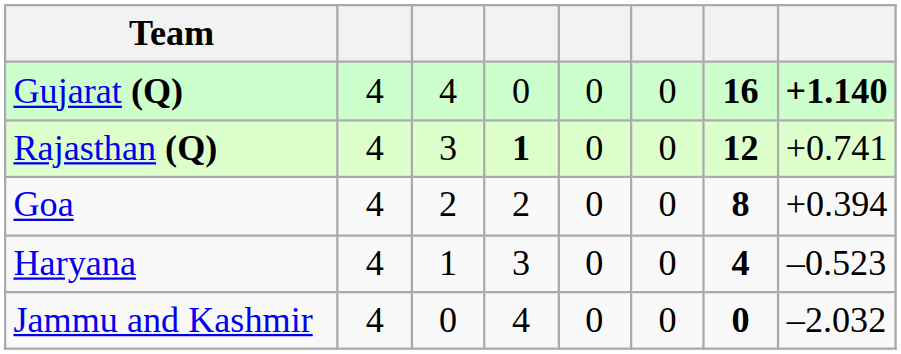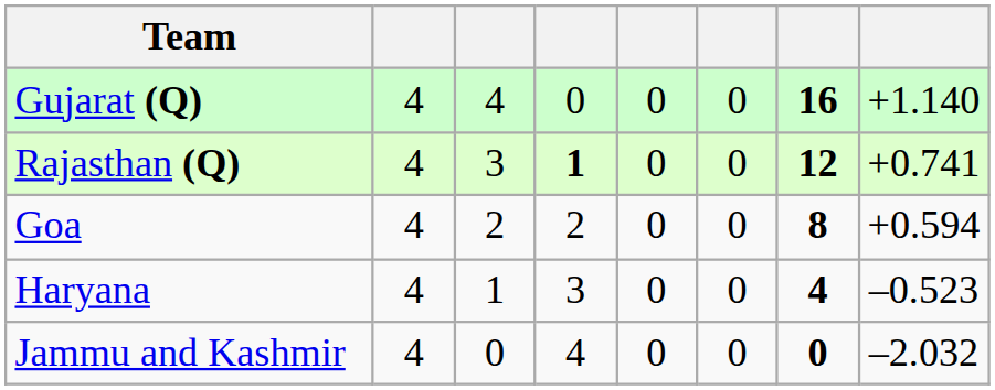 <table class="wikitable" style="text-align:center">
 <tr>
 <th style="width:140px;">Team</th>
 <th style="width:25px;"></th>
 <th style="width:25px;"></th>
 <th style="width:25px;"></th>
 <th style="width:25px;"></th>
 <th style="width:25px;"></th>
 <th style="width:25px;"></th>
 <th style="width:40px;"></th>
 </tr>
 <tr style="background:#cfc;">
 <td style="text-align:left"><a href='#'>Gujarat</a> <strong>(Q)</strong></td>
 <td>4</td>
 <td>4</td>
 <td>0</td>
 <td>0</td>
 <td>0</td>
 <td><strong>16</strong></td>
-<td><strong>+1.140</strong></td>
+<td>+1.140</td>
 </tr>
 <tr style="background:#dfc;">
 <td style="text-align:left"><a href='#'>Rajasthan</a> <strong>(Q)</strong></td>
 <td>4</td>
 <td>3</td>
 <td><strong>1</strong></td>
 <td>0</td>
 <td>0</td>
 <td><strong>12</strong></td>
 <td>+0.741</td>
 </tr>
 <tr>
 <td style="text-align:left"><a href='#'>Goa</a></td>
 <td>4</td>
 <td>2</td>
 <td>2</td>
 <td>0</td>
 <td>0</td>
 <td><strong>8</strong></td>
-<td>+0.394</td>
+<td>+0.594</td>
 </tr>
 <tr>
 <td style="text-align:left"><a href='#'>Haryana</a></td>
 <td>4</td>
 <td>1</td>
 <td>3</td>
 <td>0</td>
 <td>0</td>
 <td><strong>4</strong></td>
 <td>–0.523</td>
 </tr>
 <tr>
 <td style="text-align:left"><a href='#'>Jammu and Kashmir</a></td>
 <td>4</td>
 <td>0</td>
 <td>4</td>
 <td>0</td>
 <td>0</td>
 <td><strong>0</strong></td>
 <td>–2.032</td>
 </tr>
 </table>
